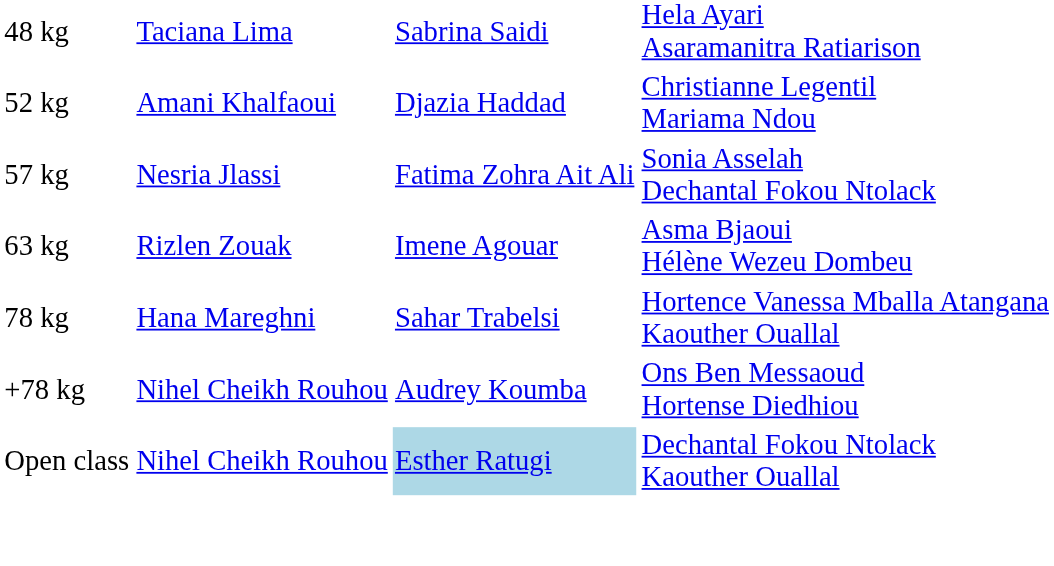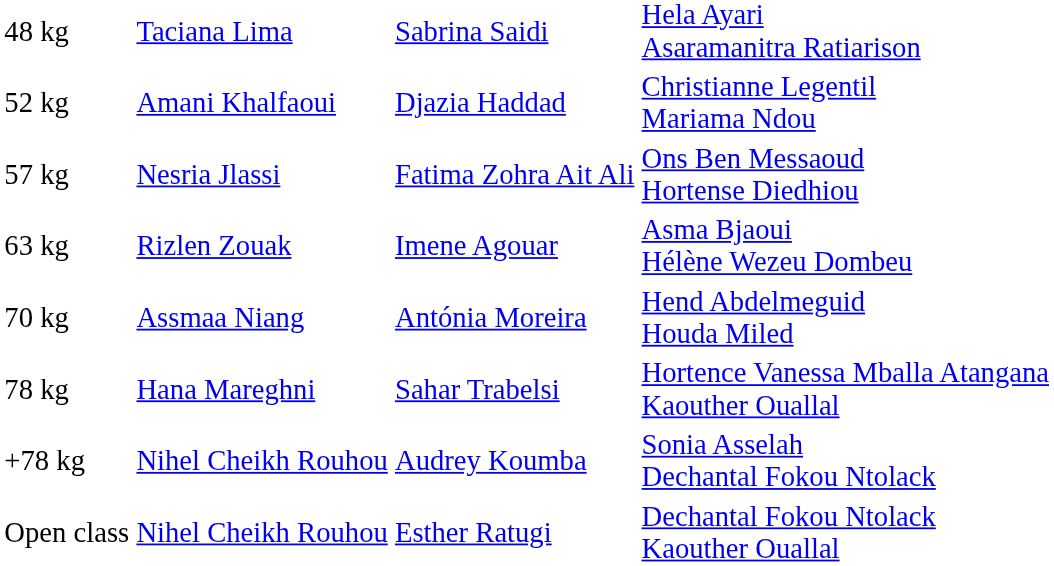 <table>
 <tr>
 <td>48 kg</td>
 <td> <a href='#'>Taciana Lima</a></td>
 <td> <a href='#'>Sabrina Saidi</a></td>
 <td> <a href='#'>Hela Ayari</a> <br>  <a href='#'>Asaramanitra Ratiarison</a></td>
 </tr>
 <tr>
 <td>52 kg</td>
 <td> <a href='#'>Amani Khalfaoui</a></td>
 <td> <a href='#'>Djazia Haddad</a></td>
 <td> <a href='#'>Christianne Legentil</a> <br>  <a href='#'>Mariama Ndou</a></td>
 </tr>
 <tr>
 <td>57 kg</td>
 <td> <a href='#'>Nesria Jlassi</a></td>
 <td> <a href='#'>Fatima Zohra Ait Ali</a></td>
-<td> <a href='#'>Sonia Asselah</a> <br>  <a href='#'>Dechantal Fokou Ntolack</a></td>
+<td> <a href='#'>Ons Ben Messaoud</a> <br>  <a href='#'>Hortense Diedhiou</a></td>
 </tr>
 <tr>
 <td>63 kg</td>
 <td> <a href='#'>Rizlen Zouak</a></td>
 <td> <a href='#'>Imene Agouar</a></td>
 <td> <a href='#'>Asma Bjaoui</a> <br>  <a href='#'>Hélène Wezeu Dombeu</a></td>
+</tr>
+<tr>
+<td>70 kg</td>
+<td> <a href='#'>Assmaa Niang</a></td>
+<td> <a href='#'>Antónia Moreira</a></td>
+<td> <a href='#'>Hend Abdelmeguid</a> <br>  <a href='#'>Houda Miled</a></td>
 </tr>
 <tr>
 <td>78 kg</td>
 <td> <a href='#'>Hana Mareghni</a></td>
 <td> <a href='#'>Sahar Trabelsi</a></td>
 <td> <a href='#'>Hortence Vanessa Mballa Atangana</a> <br>  <a href='#'>Kaouther Ouallal</a></td>
 </tr>
 <tr>
 <td>+78 kg</td>
 <td> <a href='#'>Nihel Cheikh Rouhou</a></td>
 <td> <a href='#'>Audrey Koumba</a></td>
-<td> <a href='#'>Ons Ben Messaoud</a> <br>  <a href='#'>Hortense Diedhiou</a></td>
+<td> <a href='#'>Sonia Asselah</a> <br>  <a href='#'>Dechantal Fokou Ntolack</a></td>
 </tr>
 <tr>
 <td>Open class</td>
 <td> <a href='#'>Nihel Cheikh Rouhou</a></td>
-<td style="background: lightblue;"> <a href='#'>Esther Ratugi</a></td>
+<td> <a href='#'>Esther Ratugi</a></td>
 <td> <a href='#'>Dechantal Fokou Ntolack</a> <br>  <a href='#'>Kaouther Ouallal</a></td>
 </tr>
 </table>
